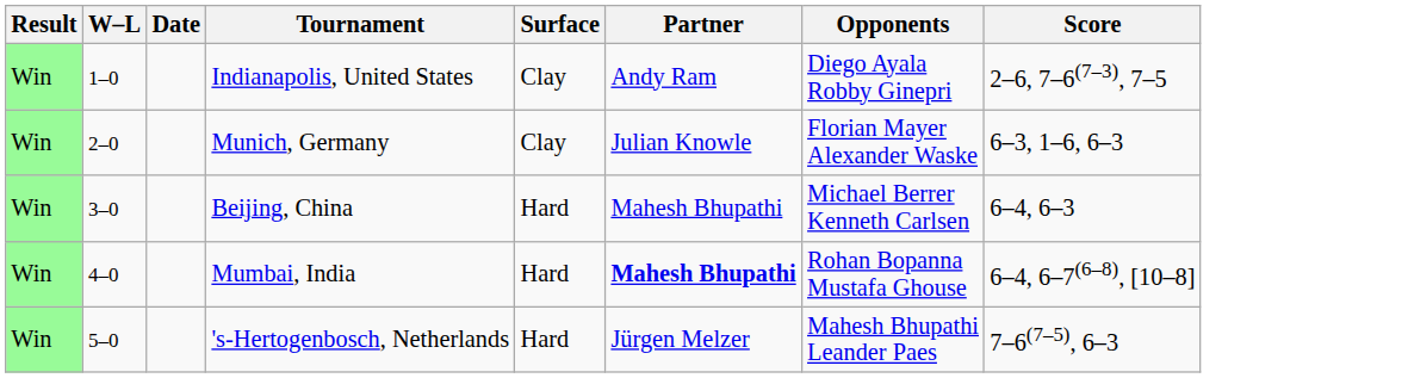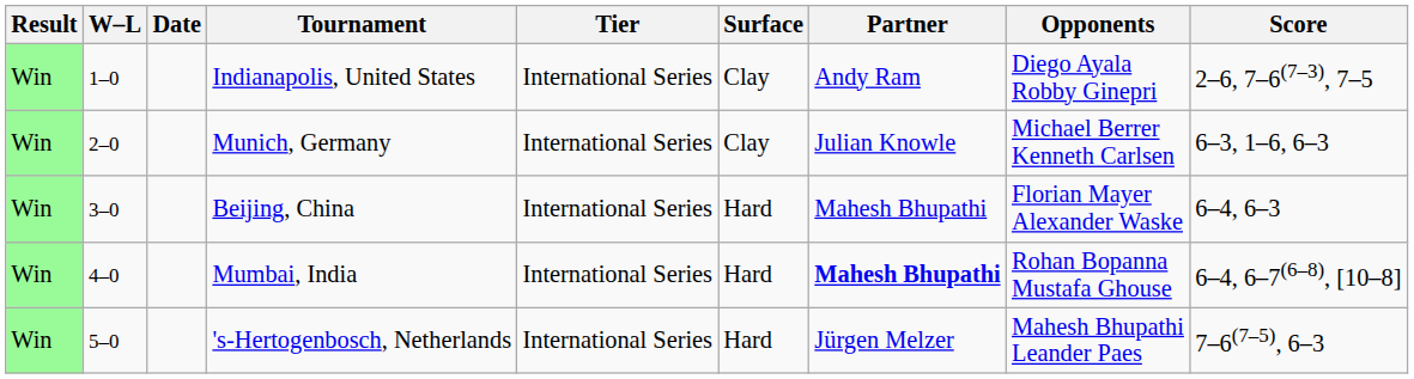 <table class="sortable wikitable">
 <tr>
 <th>Result</th>
 <th class="unsortable">W–L</th>
 <th>Date</th>
 <th>Tournament</th>
+<th>Tier</th>
 <th>Surface</th>
 <th>Partner</th>
 <th>Opponents</th>
 <th class="unsortable">Score</th>
 </tr>
 <tr>
 <td bgcolor=98FB98>Win</td>
 <td><small>1–0</small></td>
 <td><a href='#'></a></td>
 <td><a href='#'>Indianapolis</a>, United States</td>
+<td>International Series</td>
 <td>Clay</td>
 <td> <a href='#'>Andy Ram</a></td>
 <td> <a href='#'>Diego Ayala</a><br> <a href='#'>Robby Ginepri</a></td>
 <td>2–6, 7–6<sup>(7–3)</sup>, 7–5</td>
 </tr>
 <tr>
 <td bgcolor=98FB98>Win</td>
 <td><small>2–0</small></td>
 <td><a href='#'></a></td>
 <td><a href='#'>Munich</a>, Germany</td>
+<td>International Series</td>
 <td>Clay</td>
 <td> <a href='#'>Julian Knowle</a></td>
-<td> <a href='#'>Florian Mayer</a><br> <a href='#'>Alexander Waske</a></td>
+<td> <a href='#'>Michael Berrer</a><br> <a href='#'>Kenneth Carlsen</a></td>
 <td>6–3, 1–6, 6–3</td>
 </tr>
 <tr>
 <td bgcolor=98FB98>Win</td>
 <td><small>3–0</small></td>
 <td><a href='#'></a></td>
 <td><a href='#'>Beijing</a>, China</td>
+<td>International Series</td>
 <td>Hard</td>
 <td> <a href='#'>Mahesh Bhupathi</a></td>
-<td> <a href='#'>Michael Berrer</a><br> <a href='#'>Kenneth Carlsen</a></td>
+<td> <a href='#'>Florian Mayer</a><br> <a href='#'>Alexander Waske</a></td>
 <td>6–4, 6–3</td>
 </tr>
 <tr>
 <td bgcolor=98FB98>Win</td>
 <td><small>4–0</small></td>
 <td><a href='#'></a></td>
 <td><a href='#'>Mumbai</a>, India</td>
+<td>International Series</td>
 <td>Hard</td>
 <td><strong> <a href='#'>Mahesh Bhupathi</a></strong></td>
 <td> <a href='#'>Rohan Bopanna</a><br> <a href='#'>Mustafa Ghouse</a></td>
 <td>6–4, 6–7<sup>(6–8)</sup>, [10–8]</td>
 </tr>
 <tr>
 <td bgcolor=98FB98>Win</td>
 <td><small>5–0</small></td>
 <td><a href='#'></a></td>
 <td><a href='#'>'s-Hertogenbosch</a>, Netherlands</td>
+<td>International Series</td>
 <td>Hard</td>
 <td> <a href='#'>Jürgen Melzer</a></td>
 <td> <a href='#'>Mahesh Bhupathi</a><br> <a href='#'>Leander Paes</a></td>
 <td>7–6<sup>(7–5)</sup>, 6–3</td>
 </tr>
 </table>
